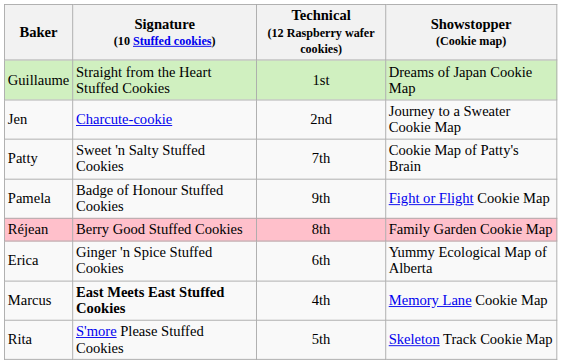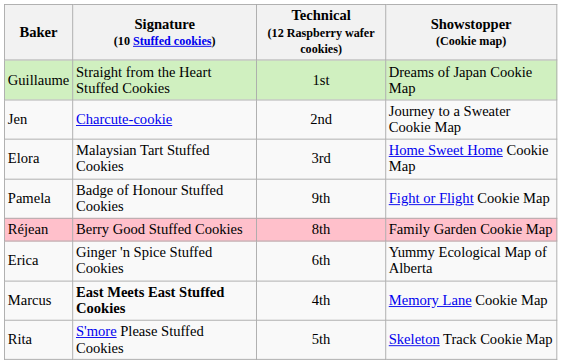 <table class="wikitable" style="text-align:center;">
 <tr>
 <th>Baker</th>
 <th>Signature<br><small>(10 <a href='#'>Stuffed cookies</a>)</small></th>
 <th>Technical<br><small>(12 Raspberry wafer cookies)</small></th>
 <th>Showstopper<br><small>(Cookie map)</small></th>
 </tr>
 <tr style="background:#d0f0c0;">
 <td align="left">Guillaume</td>
 <td align="left">Straight from the Heart Stuffed Cookies</td>
 <td>1st</td>
 <td align="left">Dreams of Japan Cookie Map</td>
 </tr>
 <tr>
 <td align="left">Jen</td>
 <td align="left"><a href='#'>Charcute-cookie</a></td>
 <td>2nd</td>
 <td align="left">Journey to a Sweater Cookie Map</td>
 </tr>
 <tr>
-<td align="left">Patty</td>
-<td align="left">Sweet 'n Salty Stuffed Cookies</td>
-<td>7th</td>
-<td align="left">Cookie Map of Patty's Brain</td>
+<td align="left">Elora</td>
+<td align="left">Malaysian Tart Stuffed Cookies</td>
+<td>3rd</td>
+<td align="left"><a href='#'>Home Sweet Home</a> Cookie Map</td>
 </tr>
 <tr>
 <td align="left">Pamela</td>
 <td align="left">Badge of Honour Stuffed Cookies</td>
 <td>9th</td>
 <td align="left"><a href='#'>Fight or Flight</a> Cookie Map</td>
 </tr>
 <tr bgcolor=pink>
 <td align="left">Réjean</td>
 <td align="left">Berry Good Stuffed Cookies</td>
 <td>8th</td>
 <td align="left">Family Garden Cookie Map</td>
 </tr>
 <tr>
 <td align="left">Erica</td>
 <td align="left">Ginger 'n Spice Stuffed Cookies</td>
 <td>6th</td>
 <td align="left">Yummy Ecological Map of Alberta</td>
 </tr>
 <tr>
 <td align="left">Marcus</td>
 <td align="left"><strong>East Meets East Stuffed Cookies</strong></td>
 <td>4th</td>
 <td align="left"><a href='#'>Memory Lane</a> Cookie Map</td>
 </tr>
 <tr>
 <td align="left">Rita</td>
 <td align="left"><a href='#'>S'more</a> Please Stuffed Cookies</td>
 <td>5th</td>
 <td align="left"><a href='#'>Skeleton</a> Track Cookie Map</td>
 </tr>
 </table>
